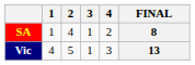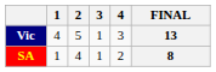 <table class=wikitable style="width:20%;15%;15%;15%;15%;20%">
 <tr>
 <th></th>
 <th>1</th>
 <th>2</th>
 <th>3</th>
 <th>4</th>
 <th>FINAL</th>
 </tr>
 <tr>
+<th style="background:navy; color:white">Vic</th>
+<td align=center>4</td>
+<td align=center>5</td>
+<td align=center>1</td>
+<td align=center>3</td>
+<th>13</th>
+</tr>
+<tr>
 <th style="background:red; color:yellow">SA</th>
 <td align=center>1</td>
 <td align=center>4</td>
 <td align=center>1</td>
 <td align=center>2</td>
 <th>8</th>
 </tr>
-<tr>
-<th style="background:navy; color:white">Vic</th>
-<td align=center>4</td>
-<td align=center>5</td>
-<td align=center>1</td>
-<td align=center>3</td>
-<th>13</th>
-</tr>
 </table>
